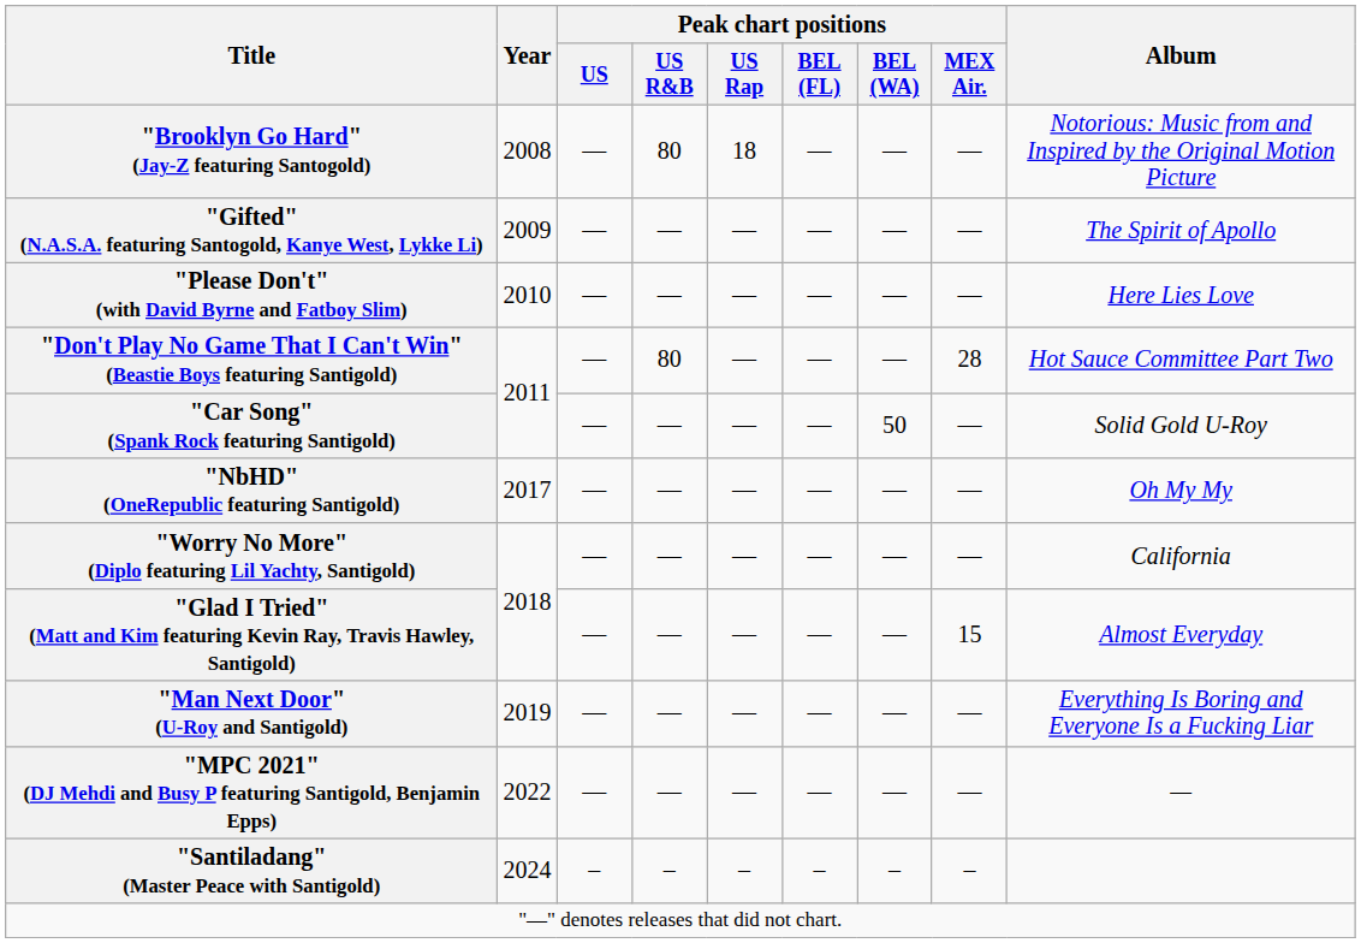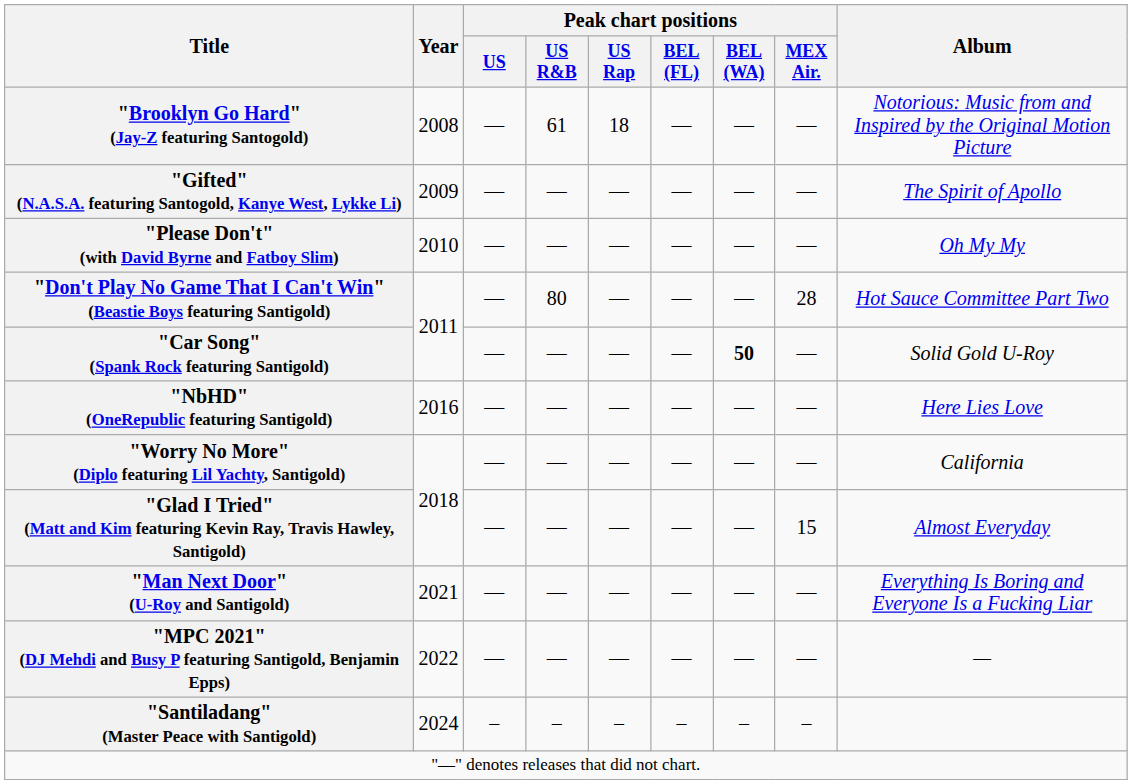 <table class="wikitable plainrowheaders" style="text-align:center;" border="1">
 <tr>
 <th scope="col" rowspan="2" style="width:20em;">Title</th>
 <th scope="col" rowspan="2" style="width:1em;">Year</th>
 <th scope="col" colspan="6">Peak chart positions</th>
 <th scope="col" rowspan="2" style="width:14em;">Album</th>
 </tr>
 <tr>
 <th style="width:3em;font-size:90%" align="center"><a href='#'>US</a><br></th>
 <th style="width:3em;font-size:90%" align="center"><a href='#'>US<br>R&B</a><br></th>
 <th style="width:3em;font-size:90%" align="center"><a href='#'>US<br>Rap</a><br></th>
 <th style="width:3em;font-size:90%" align="center"><a href='#'>BEL<br>(FL)</a><br></th>
 <th style="width:3em;font-size:90%" align="center"><a href='#'>BEL<br>(WA)</a><br></th>
 <th style="width:3em;font-size:90%" align="center"><a href='#'>MEX<br> Air.</a><br></th>
 </tr>
 <tr>
 <th scope="row">"<a href='#'>Brooklyn Go Hard</a>"<br><small>(<a href='#'>Jay-Z</a> featuring Santogold)</small></th>
 <td>2008</td>
 <td align="center">—</td>
-<td align="center">80</td>
+<td align="center">61</td>
 <td align="center">18</td>
 <td align="center">—</td>
 <td align="center">—</td>
 <td align="center">—</td>
 <td><em><a href='#'>Notorious: Music from and Inspired by the Original Motion Picture</a></em></td>
 </tr>
 <tr>
 <th scope="row">"Gifted"<br><small>(<a href='#'>N.A.S.A.</a> featuring Santogold, <a href='#'>Kanye West</a>, <a href='#'>Lykke Li</a>)</small></th>
 <td align="center">2009</td>
 <td align="center">—</td>
 <td align="center">—</td>
 <td align="center">—</td>
 <td align="center">—</td>
 <td align="center">—</td>
 <td align="center">—</td>
 <td><em><a href='#'>The Spirit of Apollo</a></em></td>
 </tr>
 <tr>
 <th scope="row">"Please Don't"<br><small>(with <a href='#'>David Byrne</a> and <a href='#'>Fatboy Slim</a>)</small></th>
 <td align="center">2010</td>
 <td align="center">—</td>
 <td align="center">—</td>
 <td align="center">—</td>
 <td align="center">—</td>
 <td align="center">—</td>
 <td align="center">—</td>
-<td><em><a href='#'>Here Lies Love</a></em></td>
+<td><em><a href='#'>Oh My My</a></em></td>
 </tr>
 <tr>
 <th scope="row">"<a href='#'>Don't Play No Game That I Can't Win</a>"<br><small>(<a href='#'>Beastie Boys</a> featuring Santigold)</small></th>
 <td align="center" rowspan="2">2011</td>
 <td align="center">—</td>
 <td align="center">80</td>
 <td align="center">—</td>
 <td align="center">—</td>
 <td align="center">—</td>
 <td align="center">28</td>
 <td><em><a href='#'>Hot Sauce Committee Part Two</a></em></td>
 </tr>
 <tr>
 <th scope="row">"Car Song"<br><small>(<a href='#'>Spank Rock</a> featuring Santigold)</small></th>
 <td align="center">—</td>
 <td align="center">—</td>
 <td align="center">—</td>
 <td align="center">—</td>
-<td align="center">50</td>
+<td align="center"><strong>50</strong></td>
 <td align="center">—</td>
 <td><em>Solid Gold U-Roy</em></td>
 </tr>
 <tr>
 <th scope="row">"NbHD"<br><small>(<a href='#'>OneRepublic</a> featuring Santigold)</small></th>
-<td>2017</td>
+<td>2016</td>
 <td align="center">—</td>
 <td align="center">—</td>
 <td align="center">—</td>
 <td align="center">—</td>
 <td align="center">—</td>
 <td align="center">—</td>
-<td><em><a href='#'>Oh My My</a></em></td>
+<td><em><a href='#'>Here Lies Love</a></em></td>
 </tr>
 <tr>
 <th scope="row">"Worry No More"<br><small>(<a href='#'>Diplo</a> featuring <a href='#'>Lil Yachty</a>, Santigold)</small></th>
 <td rowspan="2">2018</td>
 <td align="center">—</td>
 <td align="center">—</td>
 <td align="center">—</td>
 <td align="center">—</td>
 <td align="center">—</td>
 <td align="center">—</td>
 <td><em>California</em></td>
 </tr>
 <tr>
 <th scope="row">"Glad I Tried"<br><small>(<a href='#'>Matt and Kim</a> featuring Kevin Ray, Travis Hawley, Santigold)</small></th>
 <td align="center">—</td>
 <td align="center">—</td>
 <td align="center">—</td>
 <td align="center">—</td>
 <td align="center">—</td>
 <td align="center">15</td>
 <td><em><a href='#'>Almost Everyday</a></em></td>
 </tr>
 <tr>
 <th scope="row">"<a href='#'>Man Next Door</a>"<br><small>(<a href='#'>U-Roy</a> and Santigold)</small></th>
-<td>2019</td>
+<td>2021</td>
 <td align="center">—</td>
 <td align="center">—</td>
 <td align="center">—</td>
 <td align="center">—</td>
 <td align="center">—</td>
 <td align="center">—</td>
 <td><em><a href='#'>Everything Is Boring and Everyone Is a Fucking Liar</a></em></td>
 </tr>
 <tr>
 <th scope="row">"MPC 2021"<br><small>(<a href='#'>DJ Mehdi</a> and <a href='#'>Busy P</a> featuring Santigold, Benjamin Epps)</small></th>
 <td>2022</td>
 <td align="center">—</td>
 <td align="center">—</td>
 <td align="center">—</td>
 <td align="center">—</td>
 <td align="center">—</td>
 <td align="center">—</td>
 <td><em>—</em></td>
 </tr>
 <tr>
 <th scope="row">"Santiladang"<br><small>(Master Peace with Santigold)</small></th>
 <td>2024</td>
 <td>–</td>
 <td>–</td>
 <td>–</td>
 <td>–</td>
 <td>–</td>
 <td>–</td>
 <td></td>
 </tr>
 <tr>
 <td align="center" colspan="10" style="font-size: 85%">"—" denotes releases that did not chart.</td>
 </tr>
 </table>
